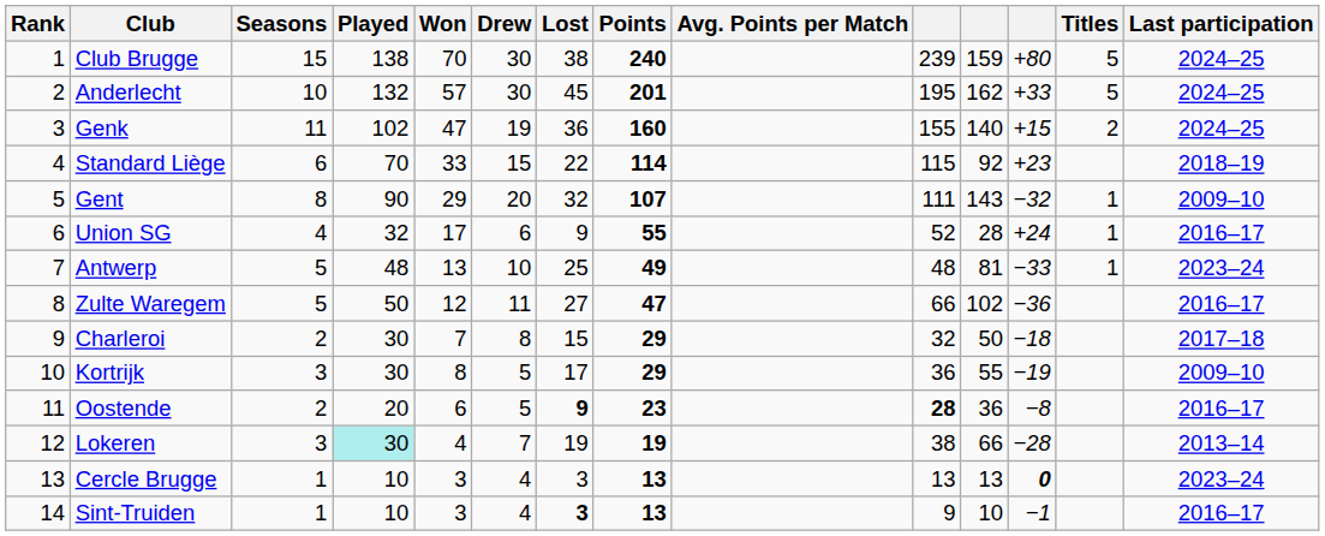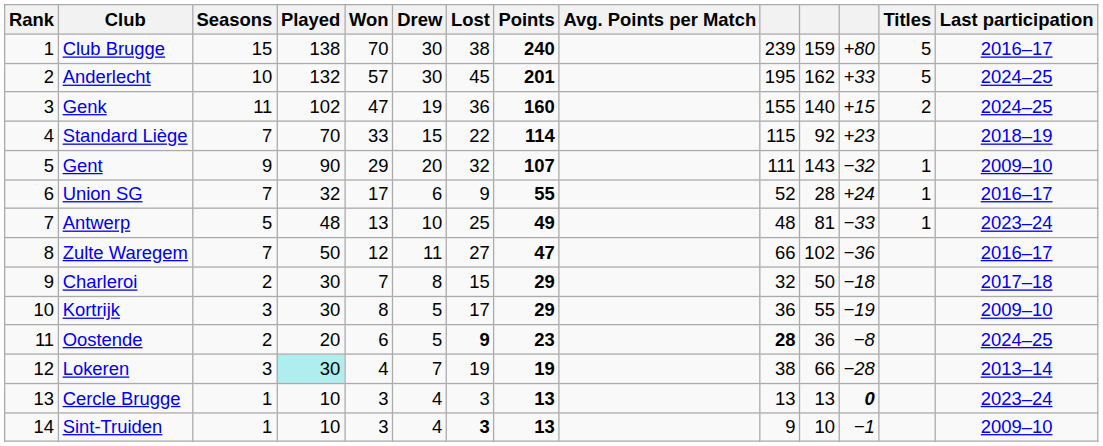 <table class="wikitable sortable" style="font-size:90%; text-align:right;">
 <tr>
 <th>Rank</th>
 <th>Club</th>
 <th>Seasons</th>
 <th>Played</th>
 <th>Won</th>
 <th>Drew</th>
 <th>Lost</th>
 <th>Points</th>
 <th>Avg. Points per Match</th>
 <th></th>
 <th></th>
 <th></th>
 <th>Titles</th>
 <th>Last participation</th>
 </tr>
 <tr>
 <td>1</td>
 <td align=left><a href='#'>Club Brugge</a></td>
 <td>15</td>
 <td>138</td>
 <td>70</td>
 <td>30</td>
 <td>38</td>
 <td><strong>240</strong></td>
 <td></td>
 <td>239</td>
 <td>159</td>
 <td><em>+80</em></td>
 <td>5 </td>
-<td align=center><a href='#'>2024–25</a></td>
+<td align=center><a href='#'>2016–17</a></td>
 </tr>
 <tr>
 <td>2</td>
 <td align=left><a href='#'>Anderlecht</a></td>
 <td>10</td>
 <td>132</td>
 <td>57</td>
 <td>30</td>
 <td>45</td>
 <td><strong>201</strong></td>
 <td></td>
 <td>195</td>
 <td>162</td>
 <td><em>+33</em></td>
 <td>5</td>
 <td align=center><a href='#'>2024–25</a></td>
 </tr>
 <tr>
 <td>3</td>
 <td align=left><a href='#'>Genk</a></td>
 <td>11</td>
 <td>102</td>
 <td>47</td>
 <td>19</td>
 <td>36</td>
 <td><strong>160</strong></td>
 <td></td>
 <td>155</td>
 <td>140</td>
 <td><em>+15</em></td>
 <td>2</td>
 <td align=center><a href='#'>2024–25</a></td>
 </tr>
 <tr>
 <td>4</td>
 <td align=left><a href='#'>Standard Liège</a></td>
-<td>6</td>
+<td>7</td>
 <td>70</td>
 <td>33</td>
 <td>15</td>
 <td>22</td>
 <td><strong>114</strong></td>
 <td></td>
 <td>115</td>
 <td>92</td>
 <td><em>+23</em></td>
 <td></td>
 <td align="center"><a href='#'>2018–19</a></td>
 </tr>
 <tr>
 <td>5</td>
 <td align=left><a href='#'>Gent</a></td>
-<td>8</td>
+<td>9</td>
 <td>90</td>
 <td>29</td>
 <td>20</td>
 <td>32</td>
 <td><strong>107</strong></td>
 <td></td>
 <td>111</td>
 <td>143</td>
 <td><em>−32</em></td>
 <td>1</td>
 <td align=center><a href='#'>2009–10</a></td>
 </tr>
 <tr>
 <td>6</td>
 <td align=left><a href='#'>Union SG</a></td>
-<td>4</td>
+<td>7</td>
 <td>32</td>
 <td>17</td>
 <td>6</td>
 <td>9</td>
 <td><strong>55</strong></td>
 <td></td>
 <td>52</td>
 <td>28</td>
 <td><em>+24</em></td>
 <td>1</td>
 <td align=center><a href='#'>2016–17</a></td>
 </tr>
 <tr>
 <td>7</td>
 <td align=left><a href='#'>Antwerp</a></td>
 <td>5</td>
 <td>48</td>
 <td>13</td>
 <td>10</td>
 <td>25</td>
 <td><strong>49</strong></td>
 <td></td>
 <td>48</td>
 <td>81</td>
 <td><em>−33</em></td>
 <td>1</td>
 <td align=center><a href='#'>2023–24</a></td>
 </tr>
 <tr>
 <td>8</td>
 <td align=left><a href='#'>Zulte Waregem</a></td>
-<td>5</td>
+<td>7</td>
 <td>50</td>
 <td>12</td>
 <td>11</td>
 <td>27</td>
 <td><strong>47</strong></td>
 <td></td>
 <td>66</td>
 <td>102</td>
 <td><em>−36</em></td>
 <td></td>
 <td align=center><a href='#'>2016–17</a></td>
 </tr>
 <tr>
 <td>9</td>
 <td align=left><a href='#'>Charleroi</a></td>
 <td>2</td>
 <td>30</td>
 <td>7</td>
 <td>8</td>
 <td>15</td>
 <td><strong>29</strong></td>
 <td></td>
 <td>32</td>
 <td>50</td>
 <td><em>−18</em></td>
 <td></td>
 <td align=center><a href='#'>2017–18</a></td>
 </tr>
 <tr>
 <td>10</td>
 <td align=left><a href='#'>Kortrijk</a></td>
 <td>3</td>
 <td>30</td>
 <td>8</td>
 <td>5</td>
 <td>17</td>
 <td><strong>29</strong></td>
 <td></td>
 <td>36</td>
 <td>55</td>
 <td><em>−19</em></td>
 <td></td>
 <td align=center><a href='#'>2009–10</a></td>
 </tr>
 <tr>
 <td>11</td>
 <td align=left><a href='#'>Oostende</a></td>
 <td>2</td>
 <td>20</td>
 <td>6</td>
 <td>5</td>
 <td><strong>9</strong></td>
 <td><strong>23</strong></td>
 <td></td>
 <td><strong>28</strong></td>
 <td>36</td>
 <td><em>−8</em></td>
 <td></td>
-<td align=center><a href='#'>2016–17</a></td>
+<td align=center><a href='#'>2024–25</a></td>
 </tr>
 <tr>
 <td>12</td>
 <td align=left><a href='#'>Lokeren</a></td>
 <td>3</td>
 <td style="background: paleturquoise;">30</td>
 <td>4</td>
 <td>7</td>
 <td>19</td>
 <td><strong>19</strong></td>
 <td></td>
 <td>38</td>
 <td>66</td>
 <td><em>−28</em></td>
 <td></td>
 <td align=center><a href='#'>2013–14</a></td>
 </tr>
 <tr>
 <td>13</td>
 <td align=left><a href='#'>Cercle Brugge</a></td>
 <td>1</td>
 <td>10</td>
 <td>3</td>
 <td>4</td>
 <td>3</td>
 <td><strong>13</strong></td>
 <td></td>
 <td>13</td>
 <td>13</td>
 <td><strong><em>0</em></strong></td>
 <td></td>
 <td align=center><a href='#'>2023–24</a></td>
 </tr>
 <tr>
 <td>14</td>
 <td align=left><a href='#'>Sint-Truiden</a></td>
 <td>1</td>
 <td>10</td>
 <td>3</td>
 <td>4</td>
 <td><strong>3</strong></td>
 <td><strong>13</strong></td>
 <td></td>
 <td>9</td>
 <td>10</td>
 <td><em>−1</em></td>
 <td></td>
-<td align=center><a href='#'>2016–17</a></td>
+<td align=center><a href='#'>2009–10</a></td>
 </tr>
 </table>
